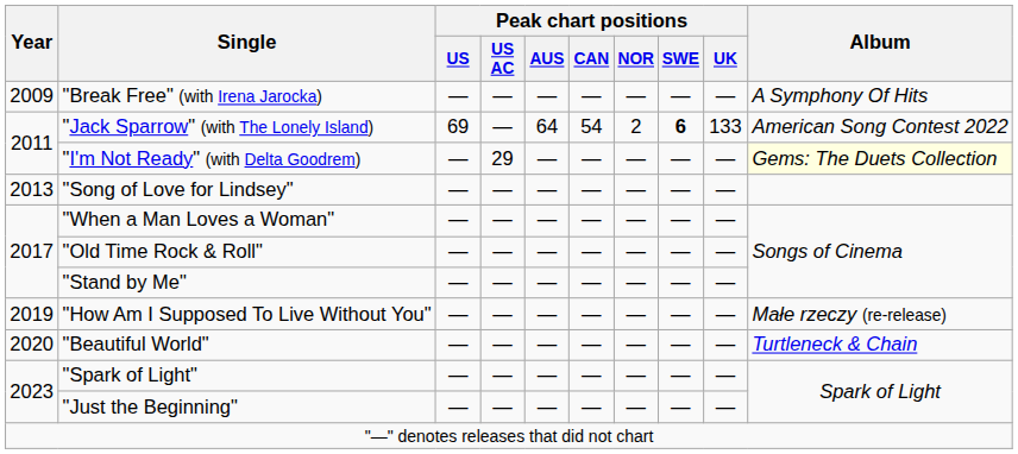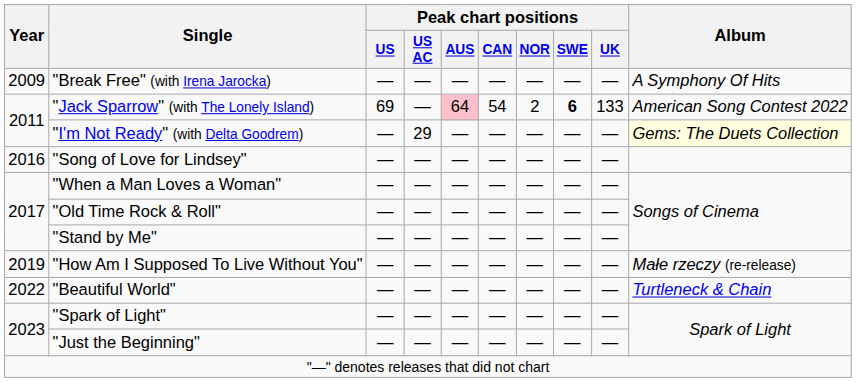 <table class="wikitable" style="text-align:center;">
 <tr>
 <th rowspan="2">Year</th>
 <th rowspan="2">Single</th>
 <th colspan="7">Peak chart positions</th>
 <th rowspan="2">Album</th>
 </tr>
 <tr style="font-size:smaller;">
 <th width="30"><a href='#'>US</a><br></th>
 <th width="30"><a href='#'>US AC</a><br></th>
 <th width="30"><a href='#'>AUS</a><br></th>
 <th width="30"><a href='#'>CAN</a><br></th>
 <th width="30"><a href='#'>NOR</a><br></th>
 <th width="30"><a href='#'>SWE</a><br></th>
 <th width="30"><a href='#'>UK</a><br></th>
 </tr>
 <tr>
 <td>2009</td>
 <td align="left">"Break Free" <small>(with <a href='#'>Irena Jarocka</a>)</small></td>
 <td>—</td>
 <td>—</td>
 <td>—</td>
 <td>—</td>
 <td>—</td>
 <td>—</td>
 <td>—</td>
 <td align="left"><em>A Symphony Of Hits</em></td>
 </tr>
 <tr>
 <td rowspan="2">2011</td>
 <td align="left">"<a href='#'>Jack Sparrow</a>" <small>(with <a href='#'>The Lonely Island</a>)</small></td>
 <td>69</td>
 <td>—</td>
-<td>64</td>
+<td style="background: pink;">64</td>
 <td>54</td>
 <td>2</td>
 <td><strong>6</strong></td>
 <td>133</td>
 <td align="left"><em>American Song Contest 2022</em></td>
 </tr>
 <tr>
 <td align="left">"<a href='#'>I'm Not Ready</a>" <small>(with <a href='#'>Delta Goodrem</a>)</small></td>
 <td>—</td>
 <td>29</td>
 <td>—</td>
 <td>—</td>
 <td>—</td>
 <td>—</td>
 <td>—</td>
 <td align="left" style="background: lightyellow;"><em>Gems: The Duets Collection</em></td>
 </tr>
 <tr>
-<td>2013</td>
+<td>2016</td>
 <td align="left">"Song of Love for Lindsey"</td>
 <td>—</td>
 <td>—</td>
 <td>—</td>
 <td>—</td>
 <td>—</td>
 <td>—</td>
 <td>—</td>
 <td></td>
 </tr>
 <tr>
 <td rowspan="3">2017</td>
 <td align="left">"When a Man Loves a Woman"</td>
 <td>—</td>
 <td>—</td>
 <td>—</td>
 <td>—</td>
 <td>—</td>
 <td>—</td>
 <td>—</td>
 <td rowspan="3" align="left"><em>Songs of Cinema</em></td>
 </tr>
 <tr>
 <td align="left">"Old Time Rock & Roll"</td>
 <td>—</td>
 <td>—</td>
 <td>—</td>
 <td>—</td>
 <td>—</td>
 <td>—</td>
 <td>—</td>
 </tr>
 <tr>
 <td align="left">"Stand by Me"</td>
 <td>—</td>
 <td>—</td>
 <td>—</td>
 <td>—</td>
 <td>—</td>
 <td>—</td>
 <td>—</td>
 </tr>
 <tr>
 <td>2019</td>
 <td align="left">"How Am I Supposed To Live Without You"</td>
 <td>—</td>
 <td>—</td>
 <td>—</td>
 <td>—</td>
 <td>—</td>
 <td>—</td>
 <td>—</td>
 <td align="left"><em>Małe rzeczy</em> <small>(re-release)</small></td>
 </tr>
 <tr>
-<td>2020</td>
+<td>2022</td>
 <td align="left">"Beautiful World"</td>
 <td>—</td>
 <td>—</td>
 <td>—</td>
 <td>—</td>
 <td>—</td>
 <td>—</td>
 <td>—</td>
 <td align="left"><em><a href='#'>Turtleneck & Chain</a></em></td>
 </tr>
 <tr>
 <td rowspan="2">2023</td>
 <td align="left">"Spark of Light"</td>
 <td>—</td>
 <td>—</td>
 <td>—</td>
 <td>—</td>
 <td>—</td>
 <td>—</td>
 <td>—</td>
 <td rowspan="2"><em>Spark of Light</em></td>
 </tr>
 <tr>
 <td align="left">"Just the Beginning"</td>
 <td>—</td>
 <td>—</td>
 <td>—</td>
 <td>—</td>
 <td>—</td>
 <td>—</td>
 <td>—</td>
 </tr>
 <tr>
 <td colspan="20" style="font-size:85%">"—" denotes releases that did not chart</td>
 </tr>
 </table>
